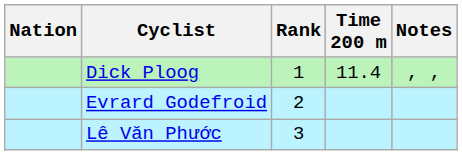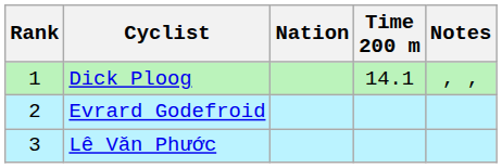 <table class="wikitable sortable" style="text-align:center">
 <tr>
+<th>Rank</th>
+<th>Cyclist</th>
 <th>Nation</th>
-<th>Cyclist</th>
-<th>Rank</th>
 <th>Time<br>200 m</th>
 <th>Notes</th>
 </tr>
 <tr bgcolor=bbf3bb>
+<td>1</td>
+<td align=left><a href='#'>Dick Ploog</a></td>
 <td align=left></td>
-<td align=left><a href='#'>Dick Ploog</a></td>
-<td>1</td>
-<td>11.4</td>
+<td>14.1</td>
 <td>, , </td>
 </tr>
 <tr bgcolor=bbf3ff>
+<td>2</td>
+<td align=left><a href='#'>Evrard Godefroid</a></td>
 <td align=left></td>
-<td align=left><a href='#'>Evrard Godefroid</a></td>
-<td>2</td>
 <td></td>
 <td></td>
 </tr>
 <tr bgcolor=bbf3ff>
+<td>3</td>
+<td align=left><a href='#'>Lê Văn Phước</a></td>
 <td align=left></td>
-<td align=left><a href='#'>Lê Văn Phước</a></td>
-<td>3</td>
 <td></td>
 <td></td>
 </tr>
 </table>
